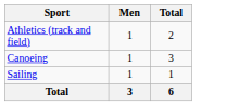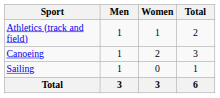 <table class="wikitable sortable" style="text-align:center;">
 <tr>
 <th width=150>Sport</th>
 <th width=55>Men</th>
+<th width=55>Women</th>
 <th width=55>Total</th>
 </tr>
 <tr>
 <td align=left><a href='#'>Athletics (track and field)</a></td>
+<td>1</td>
 <td>1</td>
 <td>2</td>
 </tr>
 <tr>
 <td align=left><a href='#'>Canoeing</a></td>
 <td>1</td>
+<td>2</td>
 <td>3</td>
 </tr>
 <tr>
 <td align=left><a href='#'>Sailing</a></td>
 <td>1</td>
+<td>0</td>
 <td>1</td>
 </tr>
 <tr>
 <th>Total</th>
 <th>3</th>
+<th>3</th>
 <th>6</th>
 </tr>
 </table>
